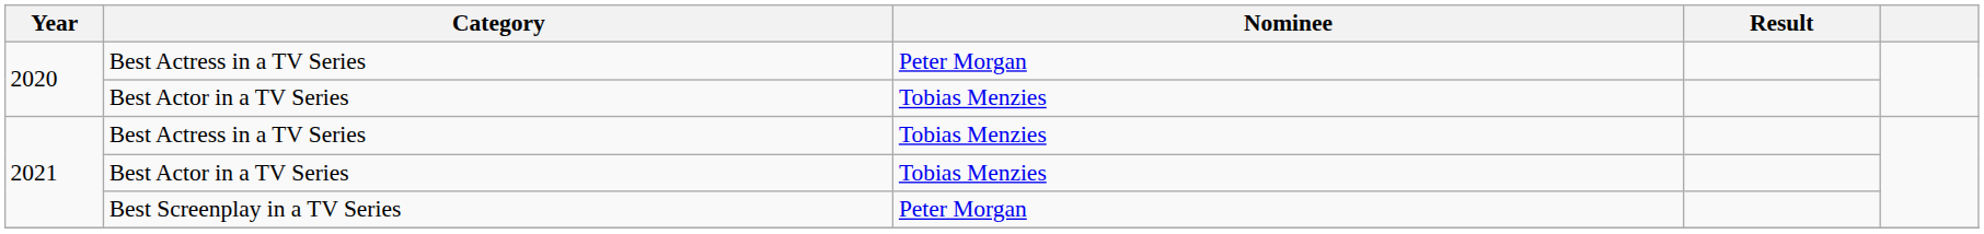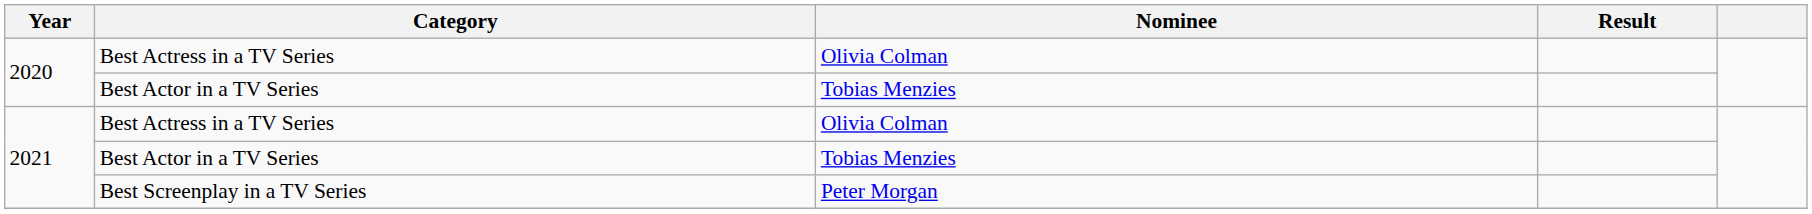 <table class="wikitable" style="width:85%;">
 <tr>
 <th width=5%>Year</th>
 <th style="width:40%;">Category</th>
 <th style="width:40%;">Nominee</th>
 <th style="width:10%;">Result</th>
 <th width=5%></th>
 </tr>
 <tr>
 <td vstyle="text-align: center;" rowspan="2">2020</td>
 <td>Best Actress in a TV Series</td>
-<td><a href='#'>Peter Morgan</a></td>
+<td><a href='#'>Olivia Colman</a></td>
 <td></td>
 <td rowspan="2"></td>
 </tr>
 <tr>
 <td>Best Actor in a TV Series</td>
 <td><a href='#'>Tobias Menzies</a></td>
 <td></td>
 </tr>
 <tr>
 <td vstyle="text-align: center;" rowspan="3">2021</td>
 <td>Best Actress in a TV Series</td>
-<td><a href='#'>Tobias Menzies</a></td>
+<td><a href='#'>Olivia Colman</a></td>
 <td></td>
 <td rowspan="3"></td>
 </tr>
 <tr>
 <td>Best Actor in a TV Series</td>
 <td><a href='#'>Tobias Menzies</a></td>
 <td></td>
 </tr>
 <tr>
 <td>Best Screenplay in a TV Series</td>
 <td><a href='#'>Peter Morgan</a></td>
 <td></td>
 </tr>
 <tr>
 </tr>
 </table>
